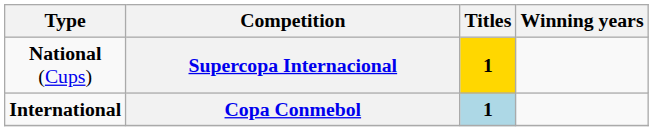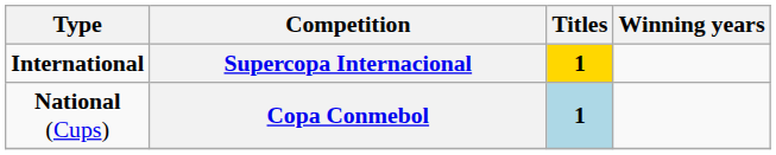 <table class="wikitable plainrowheaders" style="font-size:95%; text-align:center;">
 <tr>
 <th>Type</th>
 <th width=250px>Competition</th>
 <th>Titles</th>
 <th>Winning years</th>
 </tr>
 <tr>
-<td rowspan=1><strong>National</strong><br>(<a href='#'>Cups</a>)</td>
+<td rowspan="1"><strong>International</strong></td>
 <th scope=col><a href='#'>Supercopa Internacional</a></th>
 <td bgcolor="gold"><strong>1</strong></td>
 <td></td>
 </tr>
 <tr>
-<td rowspan="1"><strong>International</strong></td>
+<td rowspan=1><strong>National</strong><br>(<a href='#'>Cups</a>)</td>
 <th scope=col><a href='#'>Copa Conmebol</a></th>
 <td style="background: lightblue;"><strong>1</strong></td>
 <td></td>
 </tr>
 <tr>
 </tr>
 </table>
